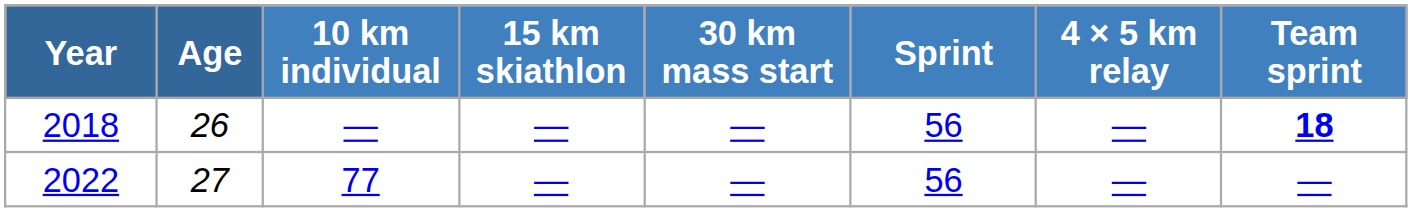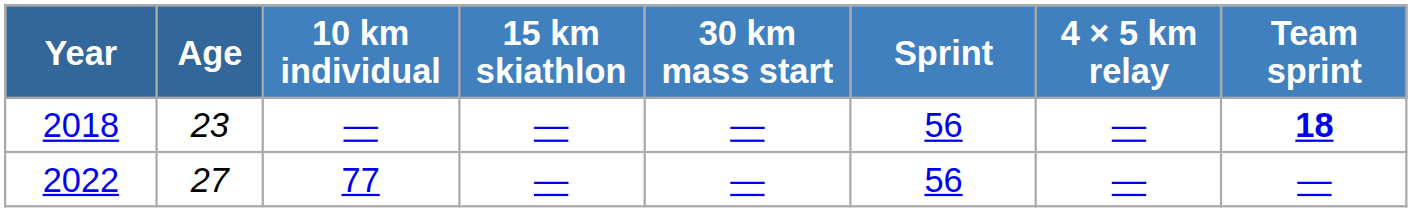 <table class="wikitable" style="font-size:95%; text-align:center; border:grey solid 1px; border-collapse:collapse; background:#ffffff;">
 <tr>
 <th style="background-color:#369; color:white; width:60px;"> Year </th>
 <th style="background-color:#369; color:white; width:40px;"> Age </th>
 <th style="background-color:#4180be; color:white; width:75px;"> 10 km <br> individual </th>
 <th style="background-color:#4180be; color:white; width:75px;"> 15 km <br> skiathlon </th>
 <th style="background-color:#4180be; color:white; width:75px;"> 30 km <br> mass start </th>
 <th style="background-color:#4180be; color:white; width:75px;"> Sprint </th>
 <th style="background-color:#4180be; color:white; width:75px;"> 4 × 5 km <br> relay </th>
 <th style="background-color:#4180be; color:white; width:75px;"> Team <br> sprint </th>
 </tr>
 <tr>
 <td><a href='#'>2018</a></td>
-<td><em>26</em></td>
+<td><em>23</em></td>
 <td><a href='#'>—</a></td>
 <td><a href='#'>—</a></td>
 <td><a href='#'>—</a></td>
 <td><a href='#'>56</a></td>
 <td><a href='#'>—</a></td>
 <td><strong><a href='#'>18</a></strong></td>
 </tr>
 <tr>
 <td><a href='#'>2022</a></td>
 <td><em>27</em></td>
 <td><a href='#'>77</a></td>
 <td><a href='#'>—</a></td>
 <td><a href='#'>—</a></td>
 <td><a href='#'>56</a></td>
 <td><a href='#'>—</a></td>
 <td><a href='#'>—</a></td>
 </tr>
 </table>
